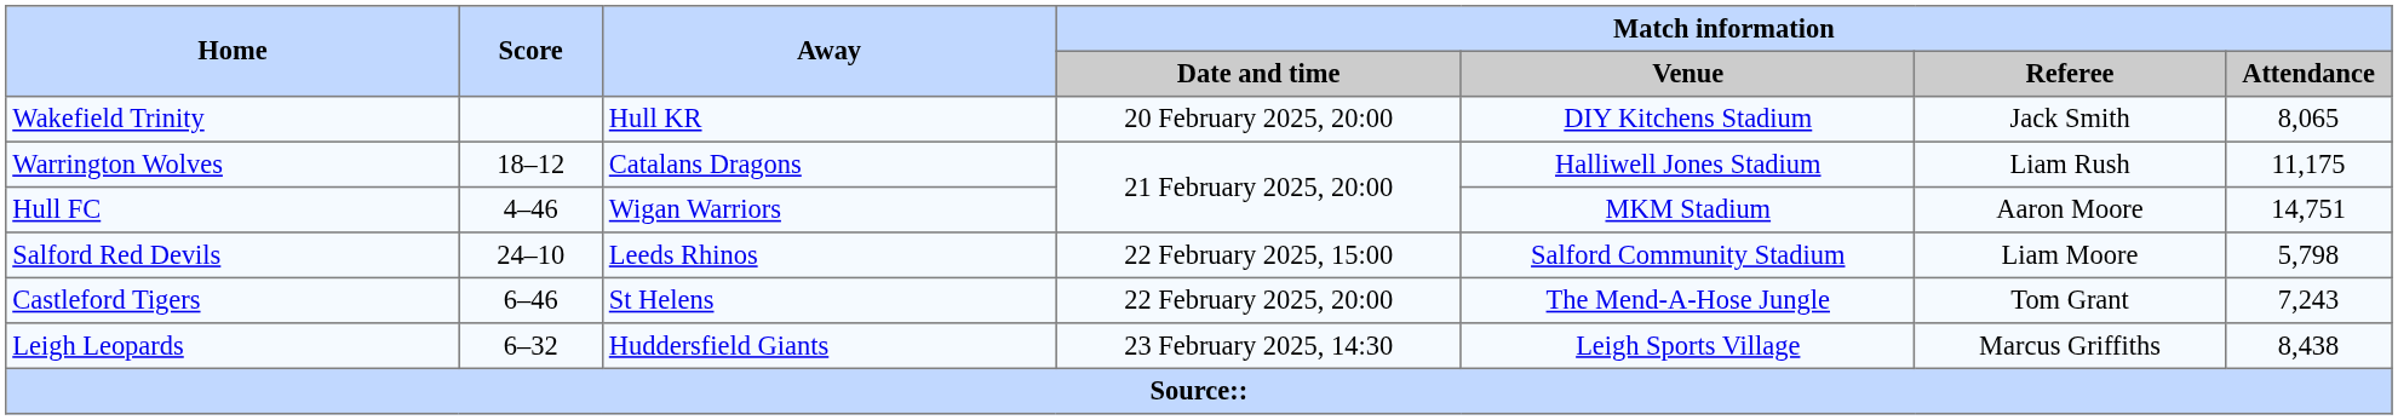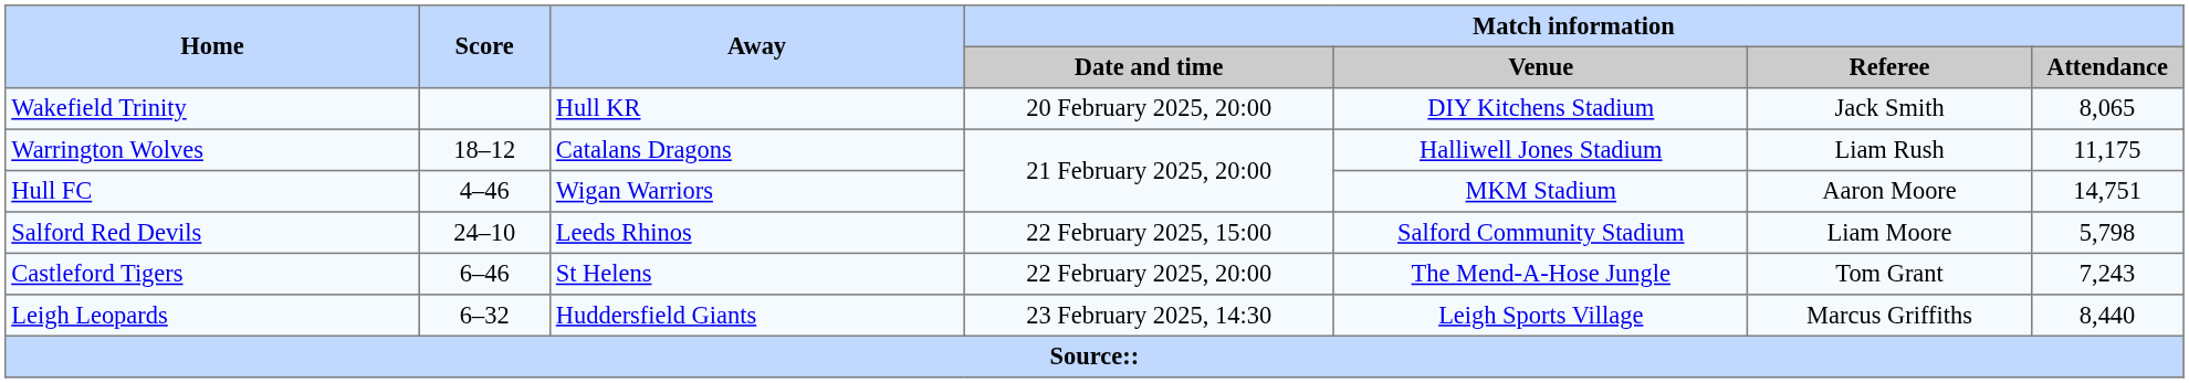 <table border=1 style="border-collapse:collapse; font-size:90%; text-align:center;" cellpadding=3 cellspacing=0 width=100%>
 <tr style="background:#C1D8ff;">
 <th scope="col" rowspan=2 width=19%>Home</th>
 <th scope="col" rowspan=2 width=6%>Score</th>
 <th scope="col" rowspan=2 width=19%>Away</th>
 <th colspan=4>Match information</th>
 </tr>
 <tr style="background:#CCCCCC;">
 <th scope="col" width=17%>Date and time</th>
 <th scope="col" width=19%>Venue</th>
 <th scope="col" width=13%>Referee</th>
 <th scope="col" width=7%>Attendance</th>
 </tr>
 <tr style="background:#F5FAFF;">
 <td style="text-align:left;"> <a href='#'>Wakefield Trinity</a></td>
 <td></td>
 <td style="text-align:left;"> <a href='#'>Hull KR</a></td>
 <td>20 February 2025, 20:00</td>
 <td><a href='#'>DIY Kitchens Stadium</a></td>
 <td>Jack Smith</td>
 <td>8,065</td>
 </tr>
 <tr style="background:#F5FAFF;">
 <td style="text-align:left;"> <a href='#'>Warrington Wolves</a></td>
 <td>18–12</td>
 <td style="text-align:left;"> <a href='#'>Catalans Dragons</a></td>
 <td Rowspan=2>21 February 2025, 20:00</td>
 <td><a href='#'>Halliwell Jones Stadium</a></td>
 <td>Liam Rush</td>
 <td>11,175</td>
 </tr>
 <tr style="background:#F5FAFF;">
 <td style="text-align:left;"> <a href='#'>Hull FC</a></td>
 <td>4–46</td>
 <td style="text-align:left;"> <a href='#'>Wigan Warriors</a></td>
 <td><a href='#'>MKM Stadium</a></td>
 <td>Aaron Moore</td>
 <td>14,751</td>
 </tr>
 <tr style="background:#F5FAFF;">
 <td style="text-align:left;"> <a href='#'>Salford Red Devils</a></td>
 <td>24–10</td>
 <td style="text-align:left;"> <a href='#'>Leeds Rhinos</a></td>
 <td>22 February 2025, 15:00</td>
 <td><a href='#'>Salford Community Stadium</a></td>
 <td>Liam Moore</td>
 <td>5,798</td>
 </tr>
 <tr style="background:#F5FAFF;">
 <td style="text-align:left;"> <a href='#'>Castleford Tigers</a></td>
 <td>6–46</td>
 <td style="text-align:left;"> <a href='#'>St Helens</a></td>
 <td>22 February 2025, 20:00</td>
 <td><a href='#'>The Mend-A-Hose Jungle</a></td>
 <td>Tom Grant</td>
 <td>7,243</td>
 </tr>
 <tr style="background:#F5FAFF;">
 <td style="text-align:left;"> <a href='#'>Leigh Leopards</a></td>
 <td>6–32</td>
 <td style="text-align:left;"> <a href='#'>Huddersfield Giants</a></td>
 <td>23 February 2025, 14:30</td>
 <td><a href='#'>Leigh Sports Village</a></td>
 <td>Marcus Griffiths</td>
-<td>8,438</td>
+<td>8,440</td>
 </tr>
 <tr style="background:#c1d8ff;">
 <th colspan=7>Source::</th>
 </tr>
 </table>
